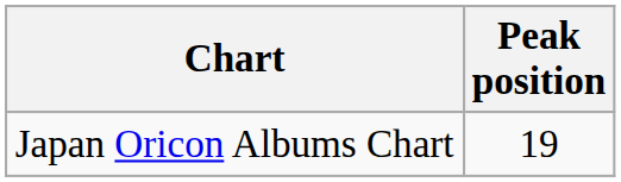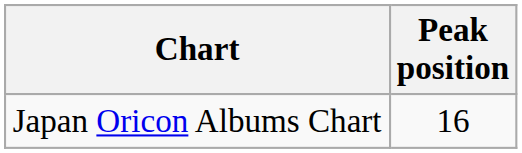 <table class="wikitable">
 <tr>
 <th>Chart</th>
 <th>Peak<br>position</th>
 </tr>
 <tr>
 <td>Japan <a href='#'>Oricon</a> Albums Chart</td>
-<td align="center">19</td>
+<td align="center">16</td>
 </tr>
 </table>
